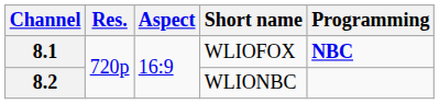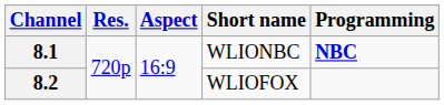 <table class="wikitable">
 <tr>
 <th><a href='#'>Channel</a></th>
 <th><a href='#'>Res.</a></th>
 <th><a href='#'>Aspect</a></th>
 <th>Short name</th>
 <th>Programming</th>
 </tr>
 <tr>
 <th scope= "row">8.1</th>
 <td rowspan=2><a href='#'>720p</a></td>
 <td rowspan=2><a href='#'>16:9</a></td>
-<td>WLIOFOX</td>
+<td>WLIONBC</td>
 <td><strong><a href='#'>NBC</a></strong></td>
 </tr>
 <tr>
 <th scope= "row">8.2</th>
-<td>WLIONBC</td>
+<td>WLIOFOX</td>
 <td></td>
 </tr>
 </table>
